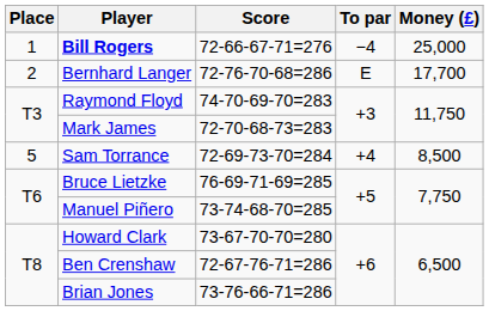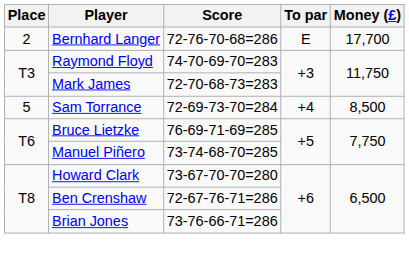 <table class="wikitable">
 <tr>
 <th>Place</th>
 <th>Player</th>
 <th>Score</th>
 <th>To par</th>
 <th>Money (<a href='#'>£</a>)</th>
-</tr>
-<tr>
-<td align="center">1</td>
-<td> <strong><a href='#'>Bill Rogers</a></strong></td>
-<td>72-66-67-71=276</td>
-<td align="center">−4</td>
-<td align=center>25,000</td>
 </tr>
 <tr>
 <td align="center">2</td>
 <td> <a href='#'>Bernhard Langer</a></td>
 <td>72-76-70-68=286</td>
 <td align="center">E</td>
 <td align=center>17,700</td>
 </tr>
 <tr>
 <td rowspan=2 align="center">T3</td>
 <td> <a href='#'>Raymond Floyd</a></td>
 <td>74-70-69-70=283</td>
 <td rowspan=2 align="center">+3</td>
 <td rowspan=2 align=center>11,750</td>
 </tr>
 <tr>
 <td> <a href='#'>Mark James</a></td>
 <td>72-70-68-73=283</td>
 </tr>
 <tr>
 <td align="center">5</td>
 <td> <a href='#'>Sam Torrance</a></td>
 <td>72-69-73-70=284</td>
 <td align="center">+4</td>
 <td align=center>8,500</td>
 </tr>
 <tr>
 <td rowspan=2 align="center">T6</td>
 <td> <a href='#'>Bruce Lietzke</a></td>
 <td>76-69-71-69=285</td>
 <td rowspan=2 align="center">+5</td>
 <td rowspan=2 align=center>7,750</td>
 </tr>
 <tr>
 <td> <a href='#'>Manuel Piñero</a></td>
 <td>73-74-68-70=285</td>
 </tr>
 <tr>
 <td rowspan=3 align="center">T8</td>
 <td> <a href='#'>Howard Clark</a></td>
 <td>73-67-70-70=280</td>
 <td rowspan=3 align="center">+6</td>
 <td rowspan=3 align=center>6,500</td>
 </tr>
 <tr>
 <td> <a href='#'>Ben Crenshaw</a></td>
 <td>72-67-76-71=286</td>
 </tr>
 <tr>
 <td> <a href='#'>Brian Jones</a></td>
 <td>73-76-66-71=286</td>
 </tr>
 </table>
